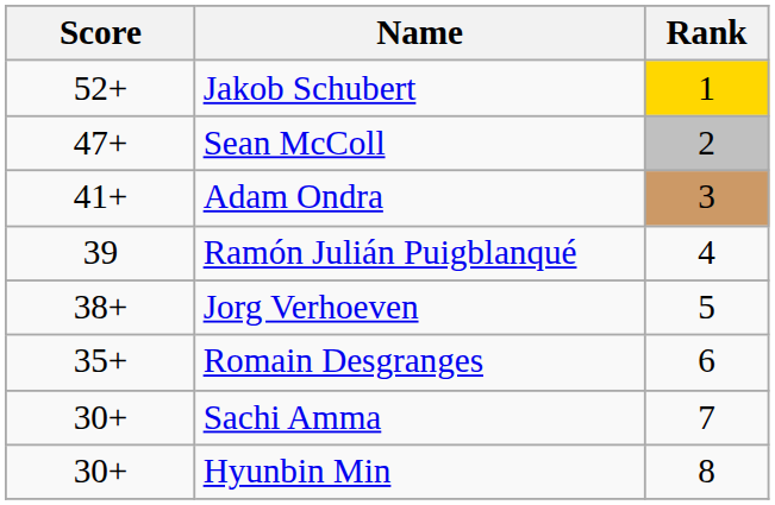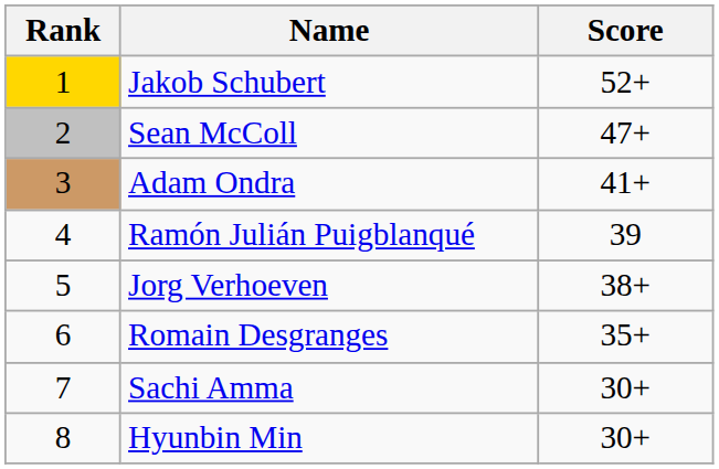 <table class="wikitable">
 <tr>
+<th width = "50">Rank</th>
+<th width = "200">Name</th>
 <th width = "80">Score</th>
-<th width = "200">Name</th>
-<th width = "50">Rank</th>
 </tr>
 <tr>
+<td align="center" style="background: gold">1</td>
+<td> <a href='#'>Jakob Schubert</a></td>
 <td align="center">52+</td>
-<td> <a href='#'>Jakob Schubert</a></td>
-<td align="center" style="background: gold">1</td>
 </tr>
 <tr>
+<td align="center" style="background: silver">2</td>
+<td> <a href='#'>Sean McColl</a></td>
 <td align="center">47+</td>
-<td> <a href='#'>Sean McColl</a></td>
-<td align="center" style="background: silver">2</td>
 </tr>
 <tr>
+<td align="center" style="background: #cc9966">3</td>
+<td> <a href='#'>Adam Ondra</a></td>
 <td align="center">41+</td>
-<td> <a href='#'>Adam Ondra</a></td>
-<td align="center" style="background: #cc9966">3</td>
 </tr>
 <tr>
+<td align="center">4</td>
+<td> <a href='#'>Ramón Julián Puigblanqué</a></td>
 <td align="center">39</td>
-<td> <a href='#'>Ramón Julián Puigblanqué</a></td>
-<td align="center">4</td>
 </tr>
 <tr>
+<td align="center">5</td>
+<td> <a href='#'>Jorg Verhoeven</a></td>
 <td align="center">38+</td>
-<td> <a href='#'>Jorg Verhoeven</a></td>
-<td align="center">5</td>
 </tr>
 <tr>
+<td align="center">6</td>
+<td> <a href='#'>Romain Desgranges</a></td>
 <td align="center">35+</td>
-<td> <a href='#'>Romain Desgranges</a></td>
-<td align="center">6</td>
 </tr>
 <tr>
+<td align="center">7</td>
+<td> <a href='#'>Sachi Amma</a></td>
 <td align="center">30+</td>
-<td> <a href='#'>Sachi Amma</a></td>
-<td align="center">7</td>
 </tr>
 <tr>
+<td align="center">8</td>
+<td> <a href='#'>Hyunbin Min</a></td>
 <td align="center">30+</td>
-<td> <a href='#'>Hyunbin Min</a></td>
-<td align="center">8</td>
 </tr>
 </table>
